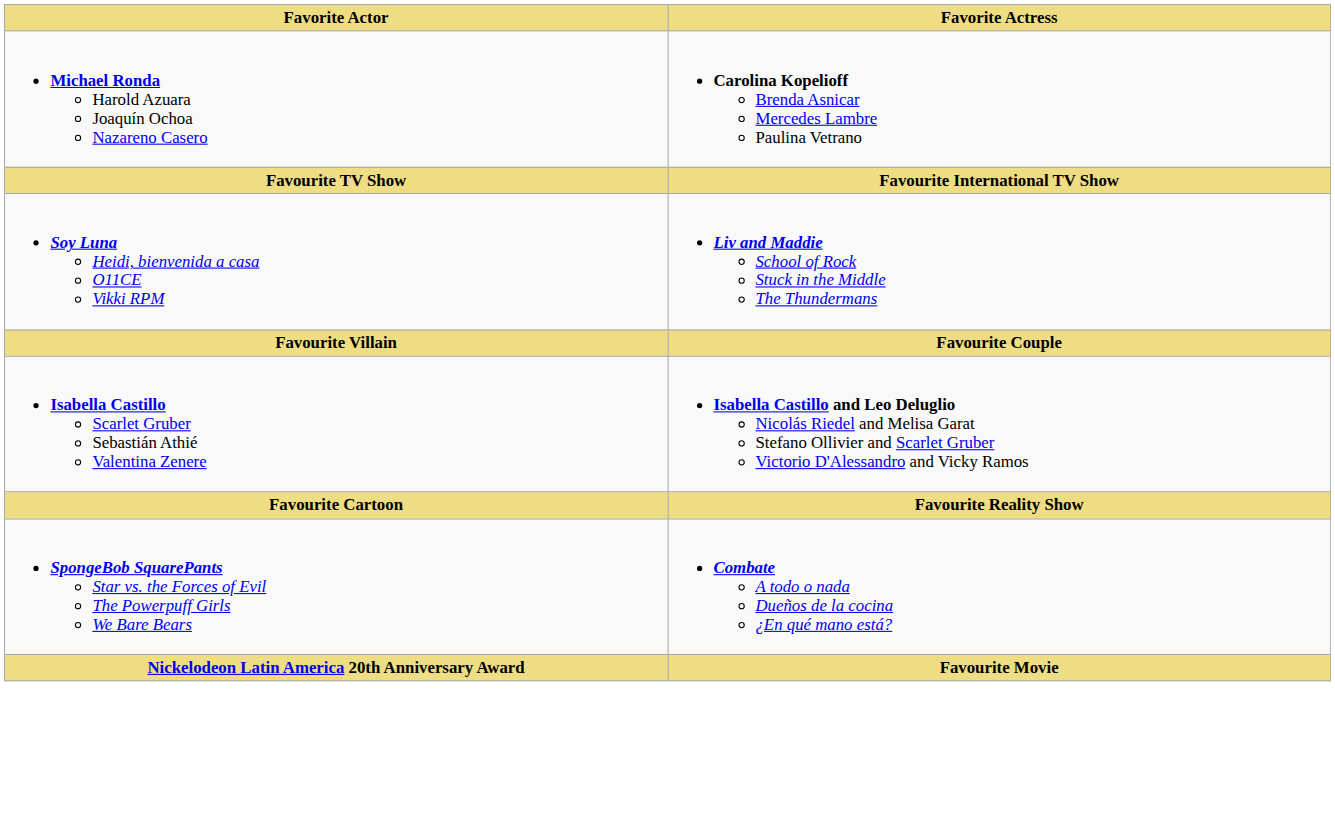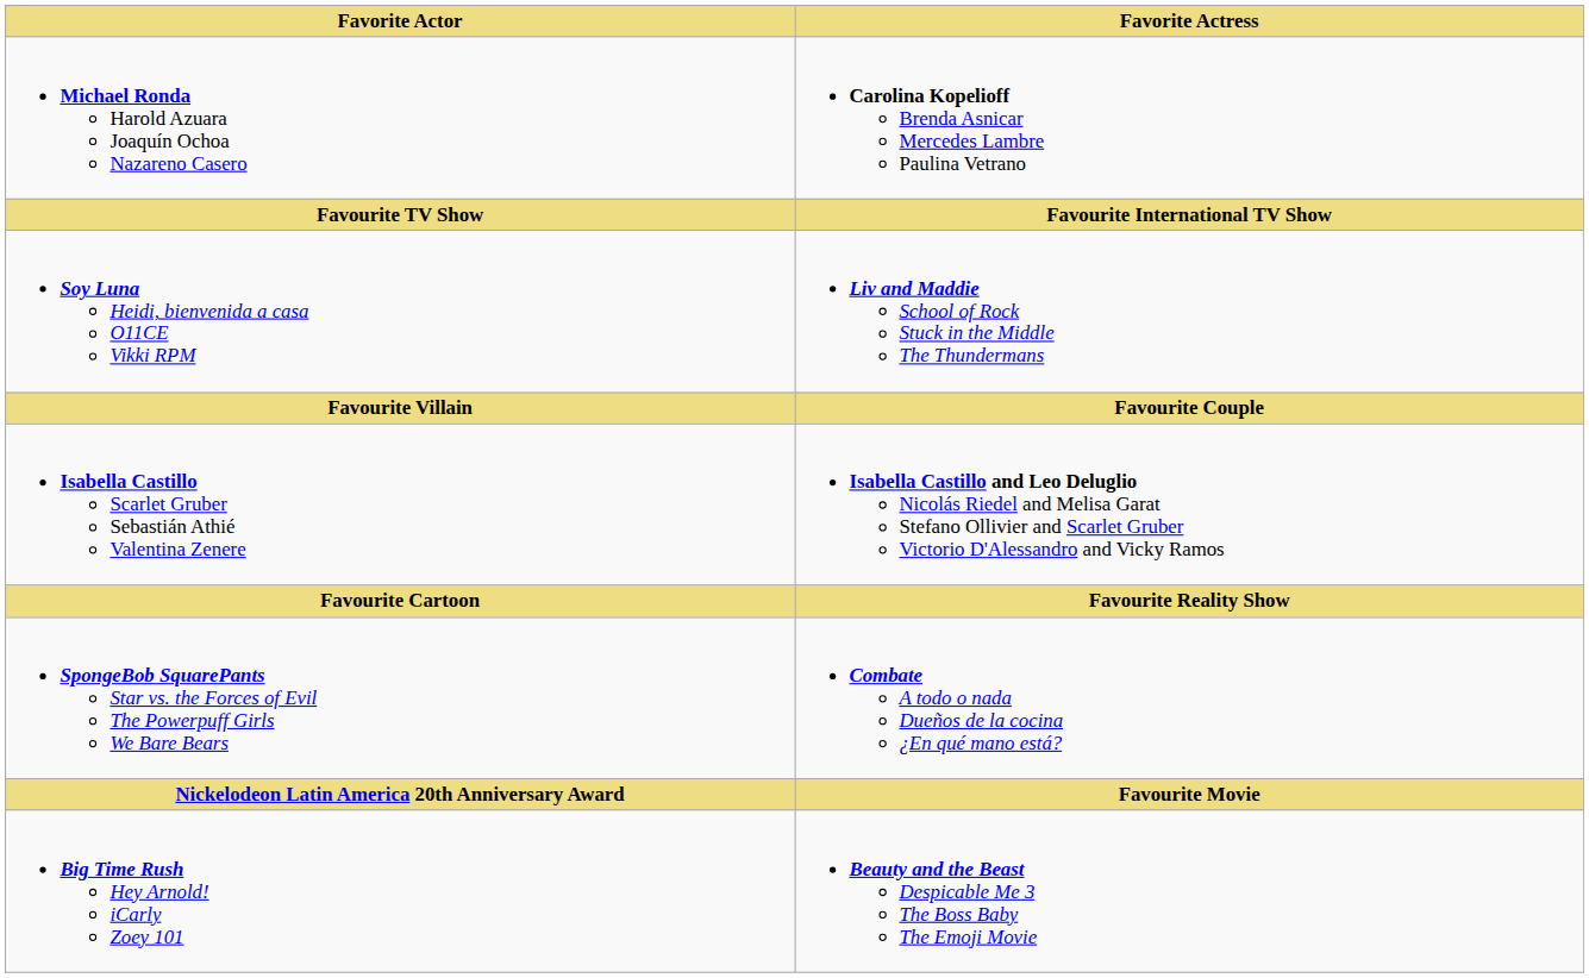 <table class="wikitable" style="width:100%;">
 <tr>
 <th style="background:#EEDD82; width:50%">Favorite Actor</th>
 <th style="background:#EEDD82; width:50%">Favorite Actress</th>
 </tr>
 <tr>
 <td valign="top"><br><ul><li><strong><a href='#'>Michael Ronda</a></strong><ul><li>Harold Azuara</li><li>Joaquín Ochoa</li><li><a href='#'>Nazareno Casero</a></li></ul></li></ul></td>
 <td valign="top"><br><ul><li><strong>Carolina Kopelioff</strong><ul><li><a href='#'>Brenda Asnicar</a></li><li><a href='#'>Mercedes Lambre</a></li><li>Paulina Vetrano</li></ul></li></ul></td>
 </tr>
 <tr>
 <th style="background:#EEDD82; width:50%">Favourite TV Show</th>
 <th style="background:#EEDD82; width:50%">Favourite International TV Show</th>
 </tr>
 <tr>
 <td valign="top"><br><ul><li><strong><em><a href='#'>Soy Luna</a></em></strong><ul><li><em><a href='#'>Heidi, bienvenida a casa</a></em></li><li><em><a href='#'>O11CE</a></em></li><li><em><a href='#'>Vikki RPM</a></em></li></ul></li></ul></td>
 <td valign="top"><br><ul><li><strong><em><a href='#'>Liv and Maddie</a></em></strong><ul><li><em><a href='#'>School of Rock</a></em></li><li><em><a href='#'>Stuck in the Middle</a></em></li><li><em><a href='#'>The Thundermans</a></em></li></ul></li></ul></td>
 </tr>
 <tr>
 <th style="background:#EEDD82; width:50%">Favourite Villain</th>
 <th style="background:#EEDD82; width:50%">Favourite Couple</th>
 </tr>
 <tr>
 <td valign="top"><br><ul><li><strong><a href='#'>Isabella Castillo</a></strong><ul><li><a href='#'>Scarlet Gruber</a></li><li>Sebastián Athié</li><li><a href='#'>Valentina Zenere</a></li></ul></li></ul></td>
 <td valign="top"><br><ul><li><strong><a href='#'>Isabella Castillo</a> and Leo Deluglio</strong><ul><li><a href='#'>Nicolás Riedel</a> and Melisa Garat</li><li>Stefano Ollivier and <a href='#'>Scarlet Gruber</a></li><li><a href='#'>Victorio D'Alessandro</a> and Vicky Ramos</li></ul></li></ul></td>
 </tr>
 <tr>
 <th style="background:#EEDD82; width:50%">Favourite Cartoon</th>
 <th style="background:#EEDD82; width:50%">Favourite Reality Show</th>
 </tr>
 <tr>
 <td valign="top"><br><ul><li><strong><em><a href='#'>SpongeBob SquarePants</a></em></strong><ul><li><em><a href='#'>Star vs. the Forces of Evil</a></em></li><li><em><a href='#'>The Powerpuff Girls</a></em></li><li><em><a href='#'>We Bare Bears</a></em></li></ul></li></ul></td>
 <td valign="top"><br><ul><li><strong><em><a href='#'>Combate</a></em></strong><ul><li><em><a href='#'>A todo o nada</a></em></li><li><em><a href='#'>Dueños de la cocina</a></em></li><li><em><a href='#'>¿En qué mano está?</a></em></li></ul></li></ul></td>
 </tr>
 <tr>
 <th style="background:#EEDD82; width:50%"><a href='#'>Nickelodeon Latin America</a> 20th Anniversary Award</th>
 <th style="background:#EEDD82; width:50%">Favourite Movie</th>
 </tr>
+<tr>
+<td valign="top"><br><ul><li><strong><em><a href='#'>Big Time Rush</a></em></strong><ul><li><em><a href='#'>Hey Arnold!</a></em></li><li><em><a href='#'>iCarly</a></em></li><li><em><a href='#'>Zoey 101</a></em></li></ul></li></ul></td>
+<td valign="top"><br><ul><li><strong><em><a href='#'>Beauty and the Beast</a></em></strong><ul><li><em><a href='#'>Despicable Me 3</a></em></li><li><em><a href='#'>The Boss Baby</a></em></li><li><em><a href='#'>The Emoji Movie</a></em></li></ul></li></ul></td>
+</tr>
 </table>
